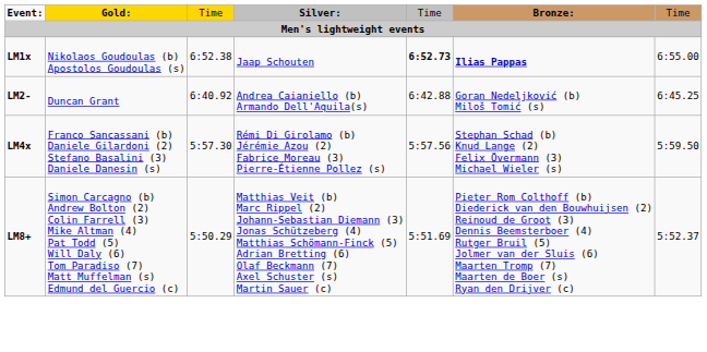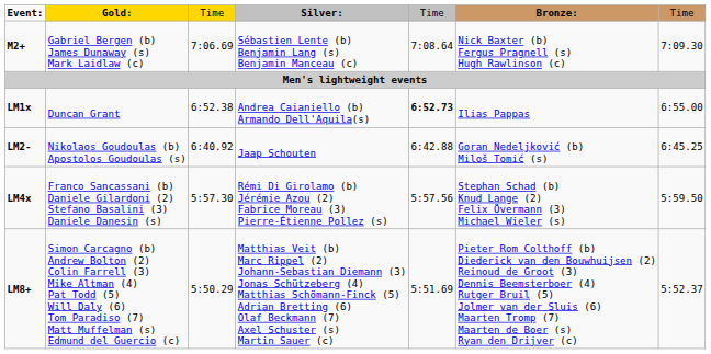 <table class="wikitable">
 <tr>
 <td><strong>Event:</strong></td>
 <td style="text-align:center;background-color:gold;"><strong>Gold:</strong></td>
 <td style="text-align:center;background-color:gold;">Time</td>
 <td style="text-align:center;background-color:silver;"><strong>Silver:</strong></td>
 <td style="text-align:center;background-color:silver;">Time</td>
 <td style="text-align:center;background-color:#CC9966;"><strong>Bronze:</strong></td>
 <td style="text-align:center;background-color:#CC9966;">Time</td>
 </tr>
 <tr>
+<td><strong>M2+</strong></td>
+<td> <br> <a href='#'>Gabriel Bergen</a> (b)<br> <a href='#'>James Dunaway</a> (s)<br> <a href='#'>Mark Laidlaw</a> (c)</td>
+<td>7:06.69</td>
+<td> <br> <a href='#'>Sébastien Lente</a> (b)<br> <a href='#'>Benjamin Lang</a> (s)<br> <a href='#'>Benjamin Manceau</a> (c)</td>
+<td>7:08.64</td>
+<td> <br> <a href='#'>Nick Baxter</a> (b)<br> <a href='#'>Fergus Pragnell</a> (s)<br> <a href='#'>Hugh Rawlinson</a> (c)</td>
+<td>7:09.30</td>
+</tr>
+<tr>
 <th colspan="7" style="background-color:#CCC;">Men's lightweight events</th>
 </tr>
 <tr>
 <td><strong>LM1x</strong></td>
-<td> <br> <a href='#'>Nikolaos Goudoulas</a> (b)<br> <a href='#'>Apostolos Goudoulas</a> (s)</td>
+<td> <br> <a href='#'>Duncan Grant</a></td>
 <td>6:52.38</td>
-<td> <br> <a href='#'>Jaap Schouten</a></td>
+<td> <br> <a href='#'>Andrea Caianiello</a> (b)<br> <a href='#'>Armando Dell'Aquila</a>(s)</td>
 <td><strong>6:52.73</strong></td>
-<td><strong> <br> <a href='#'>Ilias Pappas</a></strong></td>
+<td> <br> <a href='#'>Ilias Pappas</a></td>
 <td>6:55.00</td>
 </tr>
 <tr>
 <td><strong>LM2-</strong></td>
-<td> <br> <a href='#'>Duncan Grant</a></td>
+<td> <br> <a href='#'>Nikolaos Goudoulas</a> (b)<br> <a href='#'>Apostolos Goudoulas</a> (s)</td>
 <td>6:40.92</td>
-<td> <br> <a href='#'>Andrea Caianiello</a> (b)<br> <a href='#'>Armando Dell'Aquila</a>(s)</td>
+<td> <br> <a href='#'>Jaap Schouten</a></td>
 <td>6:42.88</td>
 <td> <br> <a href='#'>Goran Nedeljković</a> (b)<br> <a href='#'>Miloš Tomić</a> (s)</td>
 <td>6:45.25</td>
 </tr>
 <tr>
 <td><strong>LM4x</strong></td>
 <td> <br> <a href='#'>Franco Sancassani</a> (b)<br> <a href='#'>Daniele Gilardoni</a> (2)<br> <a href='#'>Stefano Basalini</a> (3)<br> <a href='#'>Daniele Danesin</a> (s)</td>
 <td>5:57.30</td>
 <td> <br> <a href='#'>Rémi Di Girolamo</a> (b)<br> <a href='#'>Jérémie Azou</a> (2)<br> <a href='#'>Fabrice Moreau</a> (3)<br> <a href='#'>Pierre-Étienne Pollez</a> (s)</td>
 <td>5:57.56</td>
 <td> <br> <a href='#'>Stephan Schad</a> (b)<br> <a href='#'>Knud Lange</a> (2)<br> <a href='#'>Felix Övermann</a> (3)<br> <a href='#'>Michael Wieler</a> (s)</td>
 <td>5:59.50</td>
 </tr>
 <tr>
 <td><strong>LM8+</strong></td>
 <td> <br>  <a href='#'>Simon Carcagno</a> (b)<br> <a href='#'>Andrew Bolton</a> (2)<br> <a href='#'>Colin Farrell</a> (3)<br> <a href='#'>Mike Altman</a> (4)<br> <a href='#'>Pat Todd</a> (5)<br> <a href='#'>Will Daly</a> (6)<br> <a href='#'>Tom Paradiso</a> (7)<br> <a href='#'>Matt Muffelman</a> (s)<br> <a href='#'>Edmund del Guercio</a> (c)</td>
 <td>5:50.29</td>
 <td> <br> <a href='#'>Matthias Veit</a> (b)<br> <a href='#'>Marc Rippel</a> (2)<br> <a href='#'>Johann-Sebastian Diemann</a> (3)<br> <a href='#'>Jonas Schützeberg</a> (4)<br> <a href='#'>Matthias Schömann-Finck</a> (5)<br> <a href='#'>Adrian Bretting</a> (6)<br> <a href='#'>Olaf Beckmann</a> (7)<br> <a href='#'>Axel Schuster</a> (s)<br> <a href='#'>Martin Sauer</a> (c)</td>
 <td>5:51.69</td>
 <td> <br> <a href='#'>Pieter Rom Colthoff</a> (b)<br> <a href='#'>Diederick van den Bouwhuijsen</a> (2)<br> <a href='#'>Reinoud de Groot</a> (3)<br> <a href='#'>Dennis Beemsterboer</a> (4)<br> <a href='#'>Rutger Bruil</a> (5)<br> <a href='#'>Jolmer van der Sluis</a> (6)<br> <a href='#'>Maarten Tromp</a> (7)<br> <a href='#'>Maarten de Boer</a> (s)<br> <a href='#'>Ryan den Drijver</a> (c)</td>
 <td>5:52.37</td>
 </tr>
 </table>
